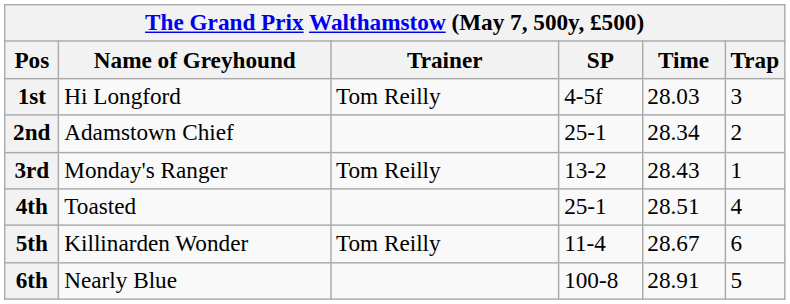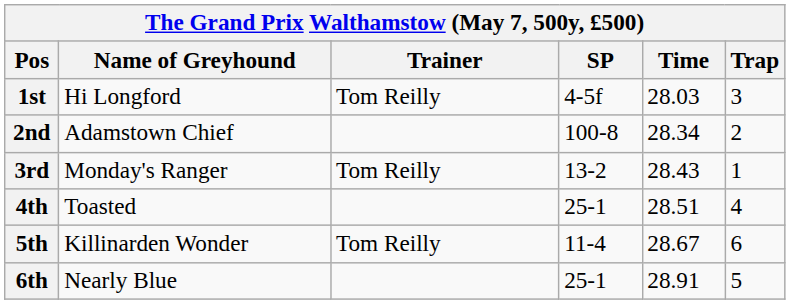 <table class="wikitable">
 <tr>
 <th colspan="6"><a href='#'>The Grand Prix</a> <a href='#'>Walthamstow</a> (May 7, 500y, £500)</th>
 </tr>
 <tr>
 <th width=30>Pos</th>
 <th width=180>Name of Greyhound</th>
 <th width=150>Trainer</th>
 <th width=50>SP</th>
 <th width=50>Time</th>
 <th width=30>Trap</th>
 </tr>
 <tr>
 <th>1st</th>
 <td>Hi Longford</td>
 <td>Tom Reilly</td>
 <td>4-5f</td>
 <td>28.03</td>
 <td>3</td>
 </tr>
 <tr>
 <th>2nd</th>
 <td>Adamstown Chief</td>
 <td></td>
-<td>25-1</td>
+<td>100-8</td>
 <td>28.34</td>
 <td>2</td>
 </tr>
 <tr>
 <th>3rd</th>
 <td>Monday's Ranger</td>
 <td>Tom Reilly</td>
 <td>13-2</td>
 <td>28.43</td>
 <td>1</td>
 </tr>
 <tr>
 <th>4th</th>
 <td>Toasted</td>
 <td></td>
 <td>25-1</td>
 <td>28.51</td>
 <td>4</td>
 </tr>
 <tr>
 <th>5th</th>
 <td>Killinarden Wonder</td>
 <td>Tom Reilly</td>
 <td>11-4</td>
 <td>28.67</td>
 <td>6</td>
 </tr>
 <tr>
 <th>6th</th>
 <td>Nearly Blue</td>
 <td></td>
-<td>100-8</td>
+<td>25-1</td>
 <td>28.91</td>
 <td>5</td>
 </tr>
 </table>
